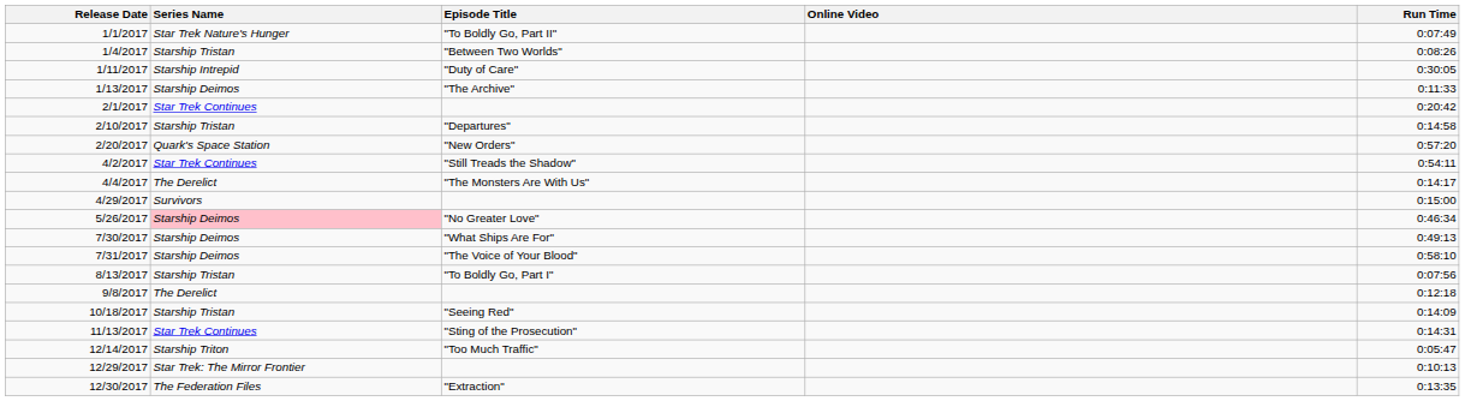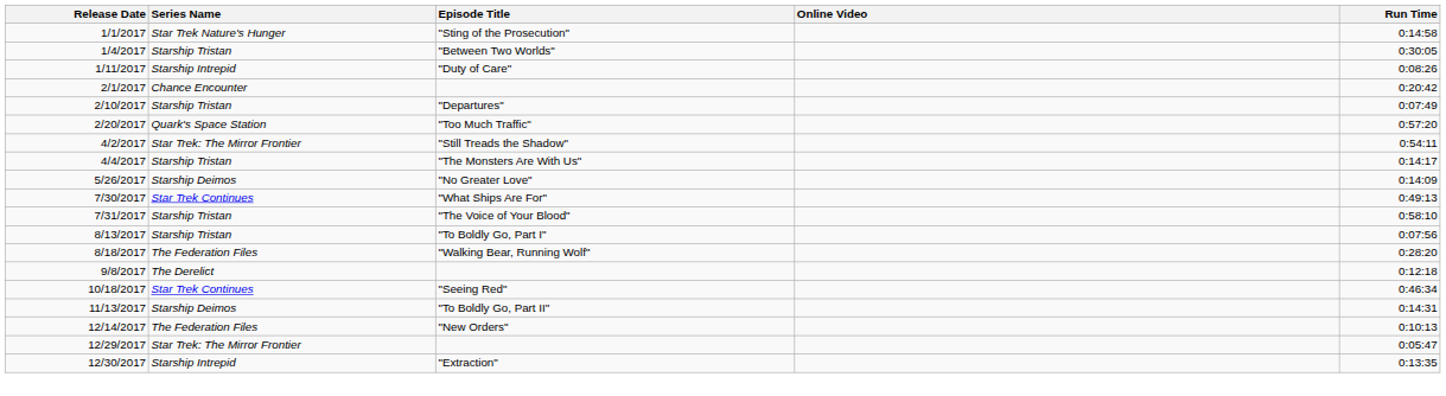 <table class="wikitable" width=100%>
 <tr>
 <th style="text-align:right; width: 10%;"><strong>Release Date</strong></th>
 <th style="text-align:left; width: 20%;"><strong>Series Name</strong></th>
 <th style="text-align:left; width: 25%;"><strong>Episode Title</strong></th>
 <th style="text-align:left; width: 38%;"><strong>Online Video</strong></th>
 <th style="text-align:right; width: 7%;"><strong>Run Time</strong></th>
 </tr>
 <tr>
 <td style="text-align:right;">1/1/2017</td>
 <td><em>Star Trek Nature's Hunger</em></td>
-<td>"To Boldly Go, Part II" </td>
+<td>"Sting of the Prosecution" </td>
 <td><small></small></td>
-<td style="text-align:right;">0:07:49</td>
+<td style="text-align:right;">0:14:58</td>
 </tr>
 <tr>
 <td style="text-align:right;">1/4/2017</td>
 <td><em>Starship Tristan</em></td>
 <td>"Between Two Worlds" </td>
 <td><small></small></td>
-<td style="text-align:right;">0:08:26</td>
+<td style="text-align:right;">0:30:05</td>
 </tr>
 <tr>
 <td style="text-align:right;">1/11/2017</td>
 <td><em>Starship Intrepid</em></td>
 <td>"Duty of Care" </td>
 <td><small></small></td>
-<td style="text-align:right;">0:30:05</td>
-</tr>
-<tr>
-<td style="text-align:right;">1/13/2017</td>
-<td><em>Starship Deimos</em></td>
-<td>"The Archive" </td>
-<td><small></small></td>
-<td style="text-align:right;">0:11:33</td>
+<td style="text-align:right;">0:08:26</td>
 </tr>
 <tr>
 <td style="text-align:right;">2/1/2017</td>
-<td><em><a href='#'>Star Trek Continues</a></em></td>
+<td><em>Chance Encounter</em> </td>
 <td></td>
 <td><small></small></td>
 <td style="text-align:right;">0:20:42</td>
 </tr>
 <tr>
 <td style="text-align:right;">2/10/2017</td>
 <td><em>Starship Tristan</em></td>
 <td>"Departures" </td>
 <td><small></small></td>
-<td style="text-align:right;">0:14:58</td>
+<td style="text-align:right;">0:07:49</td>
 </tr>
 <tr>
 <td style="text-align:right;">2/20/2017</td>
 <td><em>Quark's Space Station</em></td>
-<td>"New Orders" </td>
+<td>"Too Much Traffic" </td>
 <td><small></small></td>
 <td style="text-align:right;">0:57:20</td>
 </tr>
 <tr>
 <td style="text-align:right;">4/2/2017</td>
-<td><em><a href='#'>Star Trek Continues</a></em></td>
+<td><em>Star Trek: The Mirror Frontier</em> </td>
 <td>"Still Treads the Shadow" </td>
 <td><small></small></td>
 <td style="text-align:right;">0:54:11</td>
 </tr>
 <tr>
 <td style="text-align:right;">4/4/2017</td>
-<td><em>The Derelict</em> </td>
+<td><em>Starship Tristan</em></td>
 <td>"The Monsters Are With Us" </td>
 <td><small></small></td>
 <td style="text-align:right;">0:14:17</td>
 </tr>
 <tr>
-<td style="text-align:right;">4/29/2017</td>
-<td><em>Survivors</em> </td>
-<td></td>
-<td><small></small></td>
-<td style="text-align:right;">0:15:00</td>
-</tr>
-<tr>
 <td style="text-align:right;">5/26/2017</td>
-<td style="background: pink;"><em>Starship Deimos</em></td>
+<td><em>Starship Deimos</em></td>
 <td>"No Greater Love" </td>
 <td><small></small></td>
-<td style="text-align:right;">0:46:34</td>
+<td style="text-align:right;">0:14:09</td>
 </tr>
 <tr>
 <td style="text-align:right;">7/30/2017</td>
-<td><em>Starship Deimos</em></td>
+<td><em><a href='#'>Star Trek Continues</a></em></td>
 <td>"What Ships Are For" </td>
 <td><small></small></td>
 <td style="text-align:right;">0:49:13</td>
 </tr>
 <tr>
 <td style="text-align:right;">7/31/2017</td>
-<td><em>Starship Deimos</em></td>
+<td><em>Starship Tristan</em></td>
 <td>"The Voice of Your Blood" </td>
 <td><small></small></td>
 <td style="text-align:right;">0:58:10</td>
 </tr>
 <tr>
 <td style="text-align:right;">8/13/2017</td>
 <td><em>Starship Tristan</em></td>
 <td>"To Boldly Go, Part I" </td>
 <td><small></small></td>
 <td style="text-align:right;">0:07:56</td>
 </tr>
 <tr>
+<td style="text-align:right;">8/18/2017</td>
+<td><em>The Federation Files</em></td>
+<td>"Walking Bear, Running Wolf" </td>
+<td><small></small></td>
+<td style="text-align:right;">0:28:20</td>
+</tr>
+<tr>
 <td style="text-align:right;">9/8/2017</td>
 <td><em>The Derelict</em> </td>
 <td></td>
 <td><small></small></td>
 <td style="text-align:right;">0:12:18</td>
 </tr>
 <tr>
 <td style="text-align:right;">10/18/2017</td>
-<td><em>Starship Tristan</em></td>
+<td><em><a href='#'>Star Trek Continues</a></em></td>
 <td>"Seeing Red" </td>
 <td><small></small></td>
-<td style="text-align:right;">0:14:09</td>
+<td style="text-align:right;">0:46:34</td>
 </tr>
 <tr>
 <td style="text-align:right;">11/13/2017</td>
-<td><em><a href='#'>Star Trek Continues</a></em></td>
-<td>"Sting of the Prosecution" </td>
+<td><em>Starship Deimos</em></td>
+<td>"To Boldly Go, Part II" </td>
 <td><small></small></td>
 <td style="text-align:right;">0:14:31</td>
 </tr>
 <tr>
 <td style="text-align:right;">12/14/2017</td>
-<td><em>Starship Triton</em></td>
-<td>"Too Much Traffic" </td>
+<td><em>The Federation Files</em></td>
+<td>"New Orders" </td>
 <td><small></small></td>
-<td style="text-align:right;">0:05:47</td>
+<td style="text-align:right;">0:10:13</td>
 </tr>
 <tr>
 <td style="text-align:right;">12/29/2017</td>
 <td><em>Star Trek: The Mirror Frontier</em> </td>
 <td></td>
 <td><small></small></td>
-<td style="text-align:right;">0:10:13</td>
+<td style="text-align:right;">0:05:47</td>
 </tr>
 <tr>
 <td style="text-align:right;">12/30/2017</td>
-<td><em>The Federation Files</em></td>
+<td><em>Starship Intrepid</em></td>
 <td>"Extraction" </td>
 <td><small></small></td>
 <td style="text-align:right;">0:13:35</td>
 </tr>
 </table>
